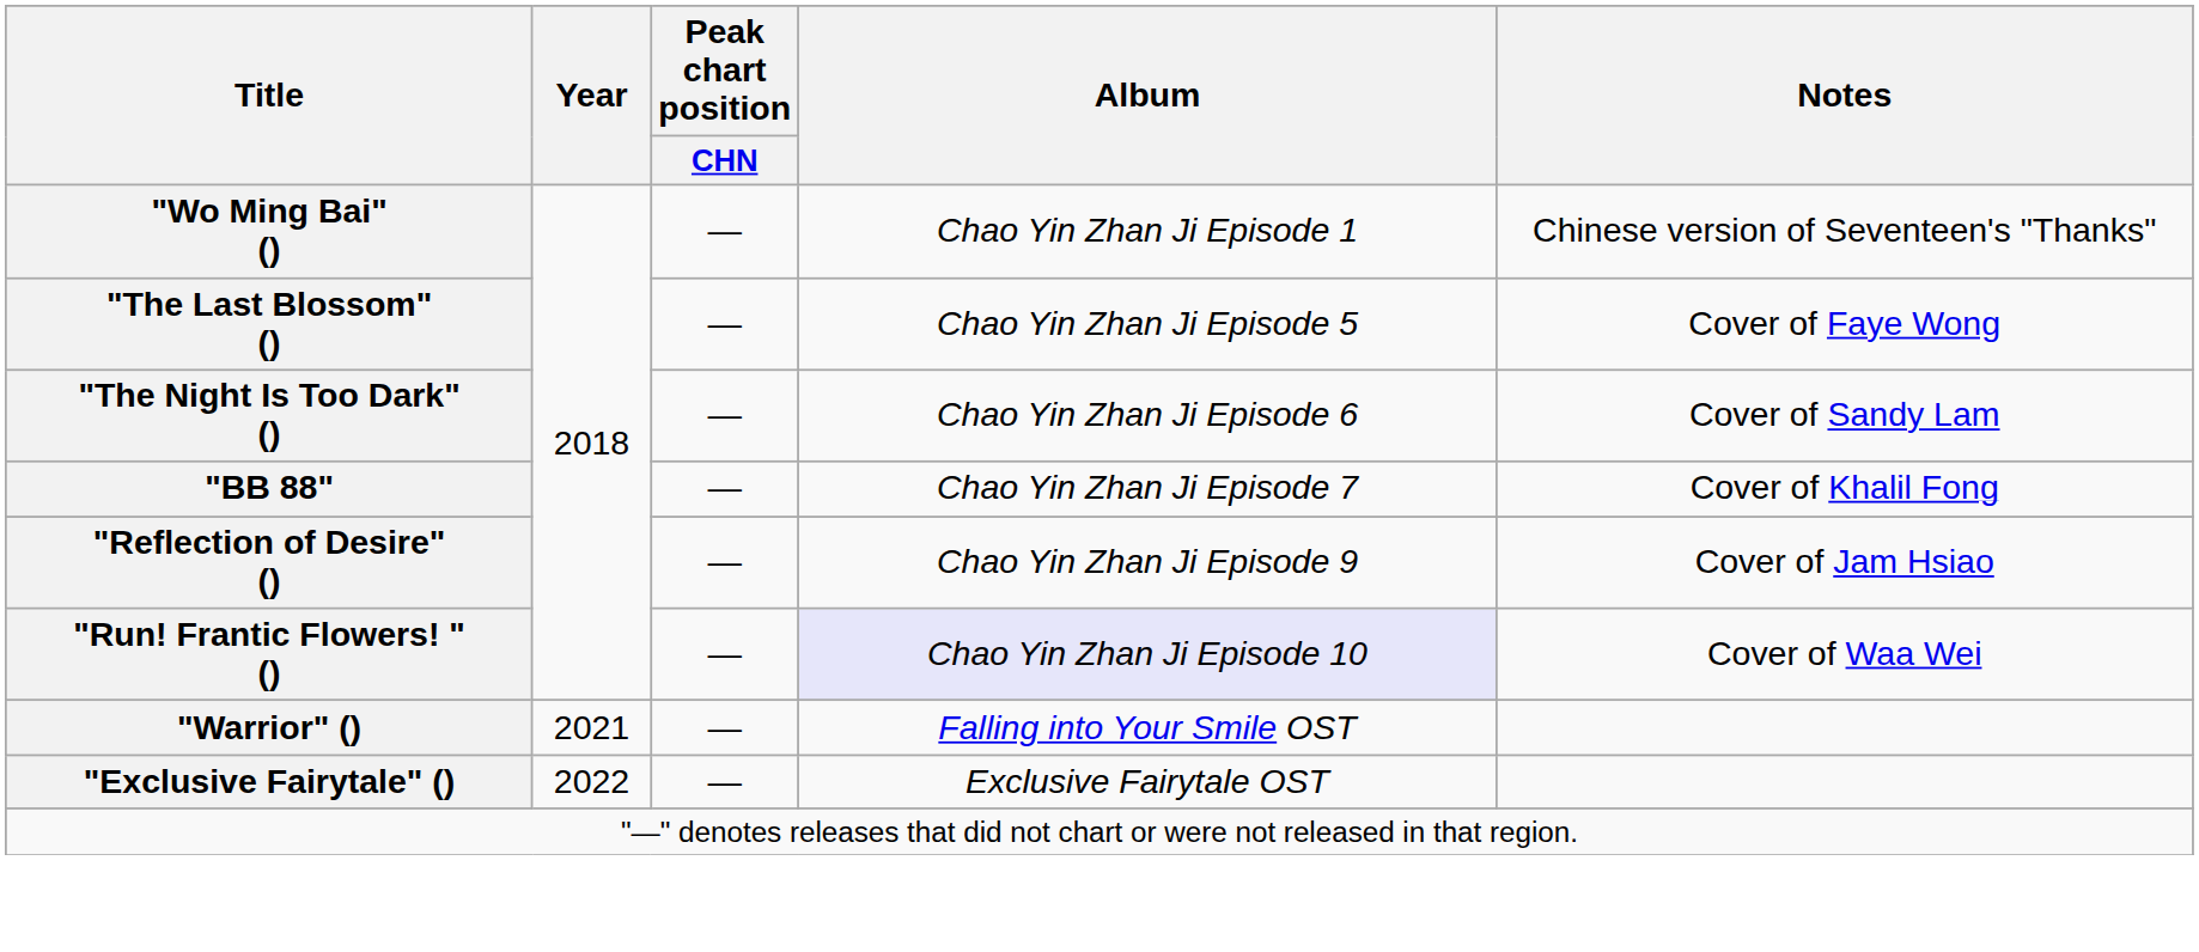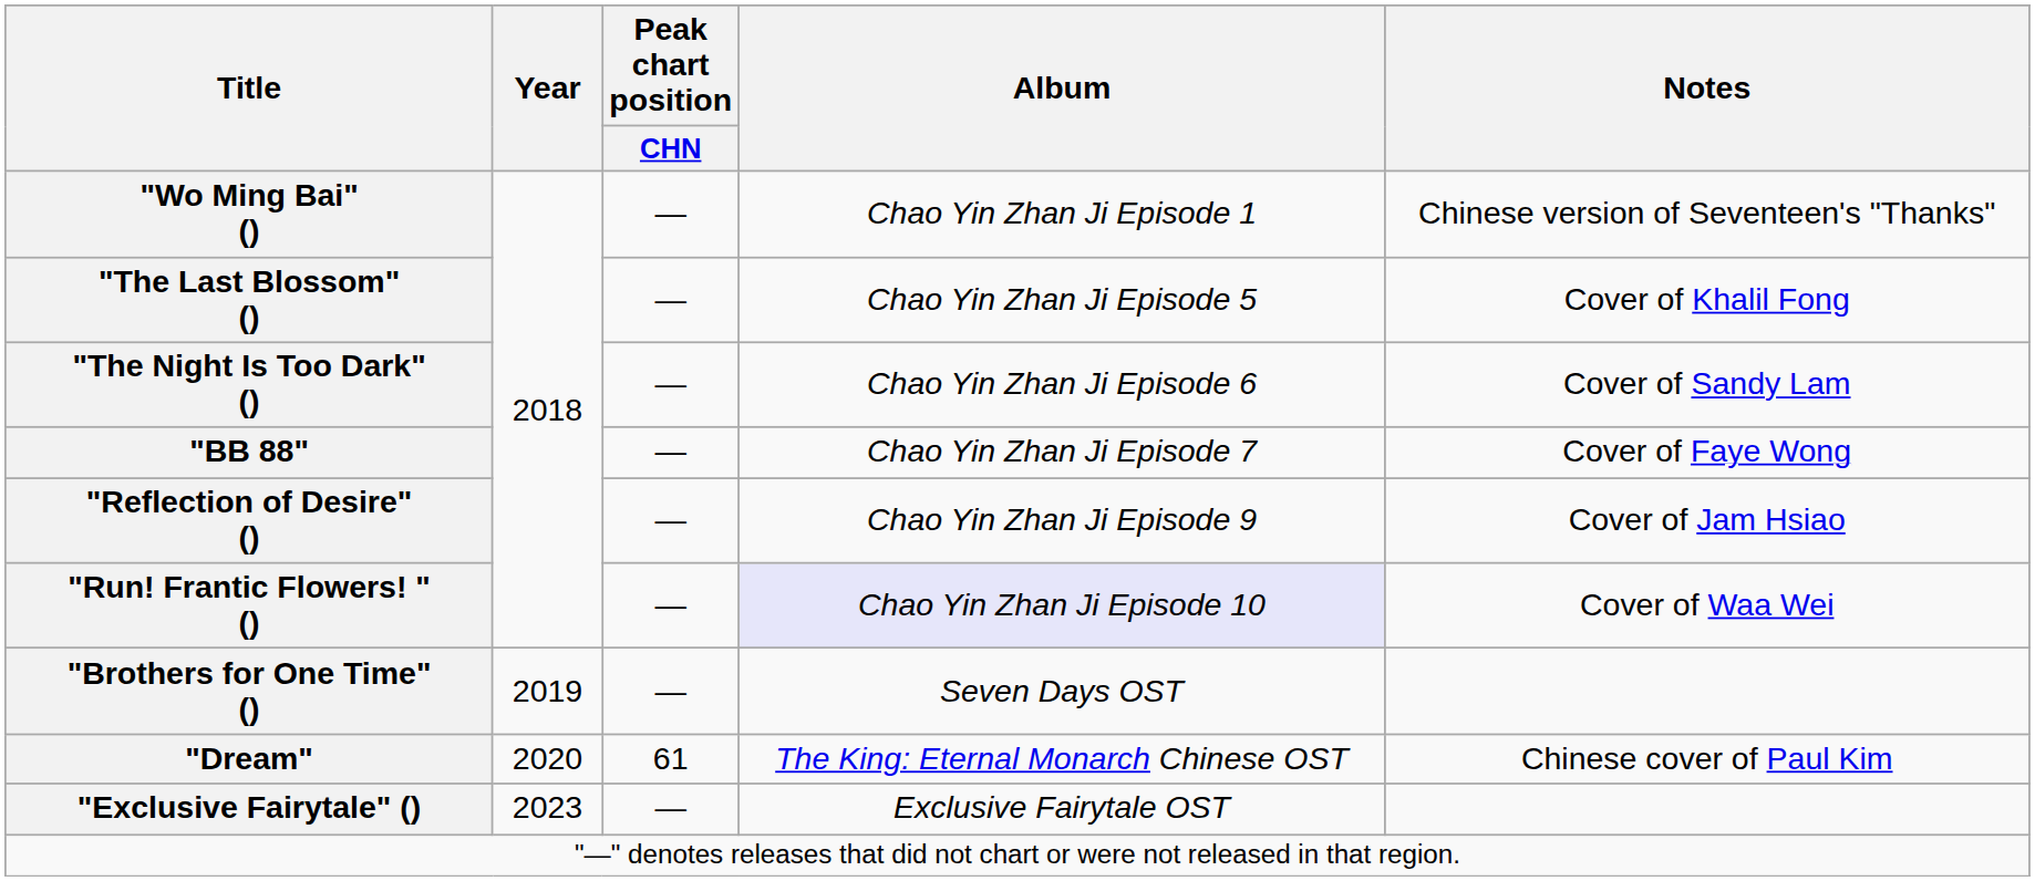 <table class="wikitable plainrowheaders" style="text-align:center">
 <tr>
 <th rowspan="2" scope="col" style="width:15em">Title</th>
 <th rowspan="2" scope="col" style="width:3em">Year</th>
 <th>Peak chart position</th>
 <th rowspan="2" style="width:20em">Album</th>
 <th rowspan="2" style="width:20em">Notes</th>
 </tr>
 <tr>
 <th style="width:3em;font-size:90%"><a href='#'>CHN</a><br></th>
 </tr>
 <tr>
 <th scope="row">"Wo Ming Bai"<br>()</th>
 <td rowspan="6">2018</td>
 <td>—</td>
 <td><em>Chao Yin Zhan Ji Episode 1</em></td>
 <td>Chinese version of Seventeen's "Thanks"</td>
 </tr>
 <tr>
 <th scope="row">"The Last Blossom"<br>() </th>
 <td>—</td>
 <td><em>Chao Yin Zhan Ji Episode 5</em></td>
-<td>Cover of <a href='#'>Faye Wong</a></td>
+<td>Cover of <a href='#'>Khalil Fong</a></td>
 </tr>
 <tr>
 <th scope="row">"The Night Is Too Dark"<br>()</th>
 <td>—</td>
 <td><em>Chao Yin Zhan Ji Episode 6</em></td>
 <td>Cover of <a href='#'>Sandy Lam</a></td>
 </tr>
 <tr>
 <th scope="row">"BB 88"<br></th>
 <td>—</td>
 <td><em>Chao Yin Zhan Ji Episode 7</em></td>
-<td>Cover of <a href='#'>Khalil Fong</a></td>
+<td>Cover of <a href='#'>Faye Wong</a></td>
 </tr>
 <tr>
 <th scope="row">"Reflection of Desire"<br>()</th>
 <td>—</td>
 <td><em>Chao Yin Zhan Ji Episode 9</em></td>
 <td>Cover of <a href='#'>Jam Hsiao</a></td>
 </tr>
 <tr>
 <th scope="row">"Run! Frantic Flowers! "<br>()</th>
 <td>—</td>
 <td style="background: lavender;"><em>Chao Yin Zhan Ji Episode 10</em></td>
 <td>Cover of <a href='#'>Waa Wei</a></td>
 </tr>
 <tr>
-<th scope="row">"Warrior" ()<br></th>
-<td>2021</td>
+<th scope="row">"Brothers for One Time"<br>() </th>
+<td>2019</td>
 <td>—</td>
-<td><em><a href='#'>Falling into Your Smile</a> OST</em></td>
+<td><em>Seven Days OST</em></td>
 <td></td>
 </tr>
 <tr>
+<th scope="row">"Dream" </th>
+<td>2020</td>
+<td>61</td>
+<td><em><a href='#'>The King: Eternal Monarch</a> Chinese OST</em></td>
+<td>Chinese cover of <a href='#'>Paul Kim</a></td>
+</tr>
+<tr>
 <th scope="row">"Exclusive Fairytale" ()</th>
-<td>2022</td>
+<td>2023</td>
 <td>—</td>
 <td><em>Exclusive Fairytale OST</em></td>
 <td></td>
 </tr>
 <tr>
 <td colspan="5"  style="font-size:85%">"—" denotes releases that did not chart or were not released in that region.</td>
 </tr>
 </table>
